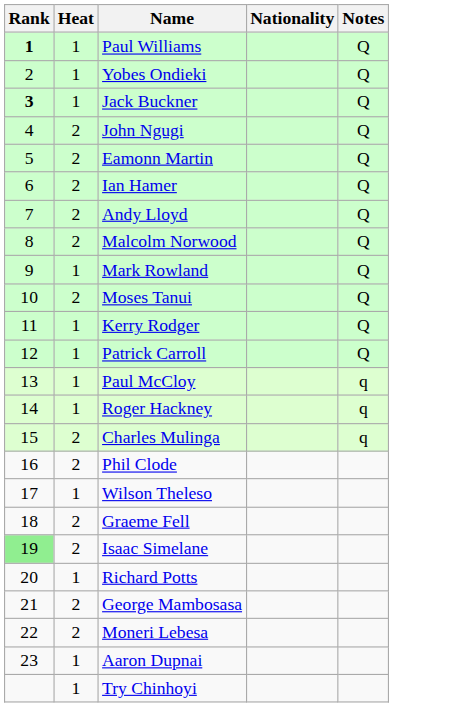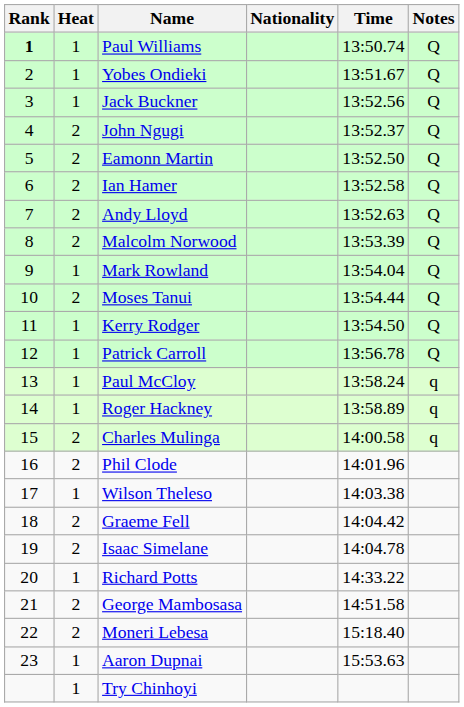 <table class="wikitable sortable" style="text-align:center">
 <tr>
 <th>Rank</th>
 <th>Heat</th>
 <th>Name</th>
 <th>Nationality</th>
+<th>Time</th>
 <th>Notes</th>
 </tr>
 <tr bgcolor=ccffcc>
 <td><strong>1</strong></td>
 <td>1</td>
 <td align=left><a href='#'>Paul Williams</a></td>
 <td align=left></td>
+<td>13:50.74</td>
 <td>Q</td>
 </tr>
 <tr bgcolor=ccffcc>
 <td>2</td>
 <td>1</td>
 <td align=left><a href='#'>Yobes Ondieki</a></td>
 <td align=left></td>
+<td>13:51.67</td>
 <td>Q</td>
 </tr>
 <tr bgcolor=ccffcc>
-<td><strong>3</strong></td>
+<td>3</td>
 <td>1</td>
 <td align=left><a href='#'>Jack Buckner</a></td>
 <td align=left></td>
+<td>13:52.56</td>
 <td>Q</td>
 </tr>
 <tr bgcolor=ccffcc>
 <td>4</td>
 <td>2</td>
 <td align=left><a href='#'>John Ngugi</a></td>
 <td align=left></td>
+<td>13:52.37</td>
 <td>Q</td>
 </tr>
 <tr bgcolor=ccffcc>
 <td>5</td>
 <td>2</td>
 <td align=left><a href='#'>Eamonn Martin</a></td>
 <td align=left></td>
+<td>13:52.50</td>
 <td>Q</td>
 </tr>
 <tr bgcolor=ccffcc>
 <td>6</td>
 <td>2</td>
 <td align=left><a href='#'>Ian Hamer</a></td>
 <td align=left></td>
+<td>13:52.58</td>
 <td>Q</td>
 </tr>
 <tr bgcolor=ccffcc>
 <td>7</td>
 <td>2</td>
 <td align=left><a href='#'>Andy Lloyd</a></td>
 <td align=left></td>
+<td>13:52.63</td>
 <td>Q</td>
 </tr>
 <tr bgcolor=ccffcc>
 <td>8</td>
 <td>2</td>
 <td align=left><a href='#'>Malcolm Norwood</a></td>
 <td align=left></td>
+<td>13:53.39</td>
 <td>Q</td>
 </tr>
 <tr bgcolor=ccffcc>
 <td>9</td>
 <td>1</td>
 <td align=left><a href='#'>Mark Rowland</a></td>
 <td align=left></td>
+<td>13:54.04</td>
 <td>Q</td>
 </tr>
 <tr bgcolor=ccffcc>
 <td>10</td>
 <td>2</td>
 <td align=left><a href='#'>Moses Tanui</a></td>
 <td align=left></td>
+<td>13:54.44</td>
 <td>Q</td>
 </tr>
 <tr bgcolor=ccffcc>
 <td>11</td>
 <td>1</td>
 <td align=left><a href='#'>Kerry Rodger</a></td>
 <td align=left></td>
+<td>13:54.50</td>
 <td>Q</td>
 </tr>
 <tr bgcolor=ccffcc>
 <td>12</td>
 <td>1</td>
 <td align=left><a href='#'>Patrick Carroll</a></td>
 <td align=left></td>
+<td>13:56.78</td>
 <td>Q</td>
 </tr>
 <tr bgcolor=ddffd>
 <td>13</td>
 <td>1</td>
 <td align=left><a href='#'>Paul McCloy</a></td>
 <td align=left></td>
+<td>13:58.24</td>
 <td>q</td>
 </tr>
 <tr bgcolor=ddffd>
 <td>14</td>
 <td>1</td>
 <td align=left><a href='#'>Roger Hackney</a></td>
 <td align=left></td>
+<td>13:58.89</td>
 <td>q</td>
 </tr>
 <tr bgcolor=ddffd>
 <td>15</td>
 <td>2</td>
 <td align=left><a href='#'>Charles Mulinga</a></td>
 <td align=left></td>
+<td>14:00.58</td>
 <td>q</td>
 </tr>
 <tr>
 <td>16</td>
 <td>2</td>
 <td align=left><a href='#'>Phil Clode</a></td>
 <td align=left></td>
+<td>14:01.96</td>
 <td></td>
 </tr>
 <tr>
 <td>17</td>
 <td>1</td>
 <td align=left><a href='#'>Wilson Theleso</a></td>
 <td align=left></td>
+<td>14:03.38</td>
 <td></td>
 </tr>
 <tr>
 <td>18</td>
 <td>2</td>
 <td align=left><a href='#'>Graeme Fell</a></td>
 <td align=left></td>
+<td>14:04.42</td>
 <td></td>
 </tr>
 <tr>
-<td style="background: lightgreen;">19</td>
+<td>19</td>
 <td>2</td>
 <td align=left><a href='#'>Isaac Simelane</a></td>
 <td align=left></td>
+<td>14:04.78</td>
 <td></td>
 </tr>
 <tr>
 <td>20</td>
 <td>1</td>
 <td align=left><a href='#'>Richard Potts</a></td>
 <td align=left></td>
+<td>14:33.22</td>
 <td></td>
 </tr>
 <tr>
 <td>21</td>
 <td>2</td>
 <td align=left><a href='#'>George Mambosasa</a></td>
 <td align=left></td>
+<td>14:51.58</td>
 <td></td>
 </tr>
 <tr>
 <td>22</td>
 <td>2</td>
 <td align=left><a href='#'>Moneri Lebesa</a></td>
 <td align=left></td>
+<td>15:18.40</td>
 <td></td>
 </tr>
 <tr>
 <td>23</td>
 <td>1</td>
 <td align=left><a href='#'>Aaron Dupnai</a></td>
 <td align=left></td>
+<td>15:53.63</td>
 <td></td>
 </tr>
 <tr>
 <td></td>
 <td>1</td>
 <td align=left><a href='#'>Try Chinhoyi</a></td>
 <td align=left></td>
 <td></td>
+<td></td>
 </tr>
 </table>
